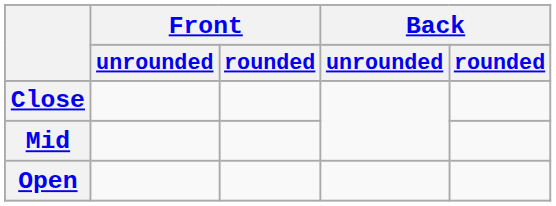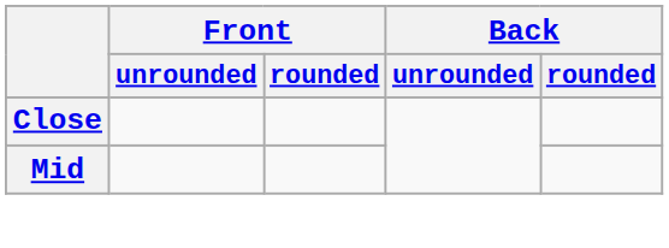 <table class="wikitable" style="text-align:center">
 <tr>
 <th rowspan="2"></th>
 <th colspan="2"><a href='#'>Front</a></th>
 <th colspan="2"><a href='#'>Back</a></th>
 </tr>
 <tr style="font-size:88%;">
 <th><a href='#'>unrounded</a></th>
 <th><a href='#'>rounded</a></th>
 <th><a href='#'>unrounded</a></th>
 <th><a href='#'>rounded</a></th>
 </tr>
 <tr>
 <th><a href='#'>Close</a></th>
 <td></td>
 <td></td>
 <td rowspan="2"></td>
 <td></td>
 </tr>
 <tr>
 <th><a href='#'>Mid</a></th>
 <td></td>
 <td></td>
 <td></td>
 </tr>
-<tr>
-<th><a href='#'>Open</a></th>
-<td></td>
-<td></td>
-<td></td>
-<td></td>
-</tr>
 </table>
